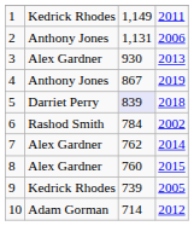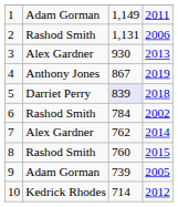 <table class="wikitable">
 <tr>
 </tr>
 <tr>
 <td>1</td>
-<td>Kedrick Rhodes</td>
+<td>Adam Gorman</td>
 <td>1,149</td>
 <td><a href='#'>2011</a></td>
 </tr>
 <tr>
 <td>2</td>
-<td>Anthony Jones</td>
+<td>Rashod Smith</td>
 <td>1,131</td>
 <td><a href='#'>2006</a></td>
 </tr>
 <tr>
 <td>3</td>
 <td>Alex Gardner</td>
 <td>930</td>
 <td><a href='#'>2013</a></td>
 </tr>
 <tr>
 <td>4</td>
 <td>Anthony Jones</td>
 <td>867</td>
 <td><a href='#'>2019</a></td>
 </tr>
 <tr>
 <td>5</td>
 <td>Darriet Perry</td>
 <td style="background: lavender;">839</td>
 <td><a href='#'>2018</a></td>
 </tr>
 <tr>
 <td>6</td>
 <td>Rashod Smith</td>
 <td>784</td>
 <td><a href='#'>2002</a></td>
 </tr>
 <tr>
 <td>7</td>
 <td>Alex Gardner</td>
 <td>762</td>
 <td><a href='#'>2014</a></td>
 </tr>
 <tr>
 <td>8</td>
-<td>Alex Gardner</td>
+<td>Rashod Smith</td>
 <td>760</td>
 <td><a href='#'>2015</a></td>
 </tr>
 <tr>
 <td>9</td>
-<td>Kedrick Rhodes</td>
+<td>Adam Gorman</td>
 <td>739</td>
 <td><a href='#'>2005</a></td>
 </tr>
 <tr>
 <td>10</td>
-<td>Adam Gorman</td>
+<td>Kedrick Rhodes</td>
 <td>714</td>
 <td><a href='#'>2012</a></td>
 </tr>
 </table>
